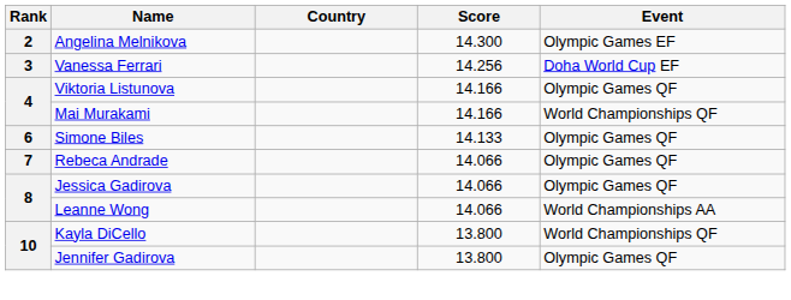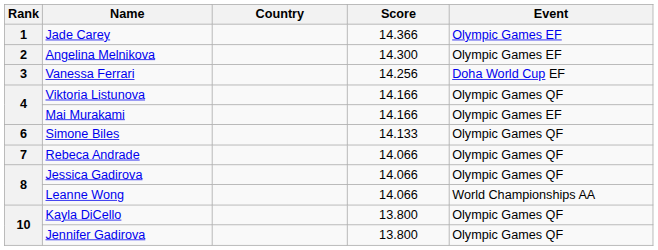 <table class="wikitable sortable" style="width:65%;">
 <tr>
 <th style="text-align:center; width:5%;">Rank</th>
 <th style="text-align:center; width:25%;">Name</th>
 <th style="text-align:center; width:20%;">Country</th>
 <th style="text-align:center; width:15%;">Score</th>
 <th style="text-align:center; width:30%;">Event</th>
+</tr>
+<tr>
+<th>1</th>
+<td><a href='#'>Jade Carey</a></td>
+<td></td>
+<td align=center>14.366</td>
+<td><a href='#'>Olympic Games EF</a></td>
 </tr>
 <tr>
 <th>2</th>
 <td><a href='#'>Angelina Melnikova</a></td>
 <td></td>
 <td align=center>14.300</td>
 <td>Olympic Games EF</td>
 </tr>
 <tr>
 <th>3</th>
 <td><a href='#'>Vanessa Ferrari</a></td>
 <td></td>
 <td align=center>14.256</td>
 <td><a href='#'>Doha World Cup</a> EF</td>
 </tr>
 <tr>
 <th rowspan="2">4</th>
 <td><a href='#'>Viktoria Listunova</a></td>
 <td></td>
 <td align=center>14.166</td>
 <td>Olympic Games QF</td>
 </tr>
 <tr>
 <td><a href='#'>Mai Murakami</a></td>
 <td></td>
 <td align=center>14.166</td>
-<td>World Championships QF</td>
+<td>Olympic Games EF</td>
 </tr>
 <tr>
 <th>6</th>
 <td><a href='#'>Simone Biles</a></td>
 <td></td>
 <td align="center">14.133</td>
 <td>Olympic Games QF</td>
 </tr>
 <tr>
 <th>7</th>
 <td><a href='#'>Rebeca Andrade</a></td>
 <td></td>
 <td align=center>14.066</td>
 <td>Olympic Games QF</td>
 </tr>
 <tr>
 <th rowspan="2">8</th>
 <td><a href='#'>Jessica Gadirova</a></td>
 <td></td>
 <td align="center">14.066</td>
 <td>Olympic Games QF</td>
 </tr>
 <tr>
 <td><a href='#'>Leanne Wong</a></td>
 <td></td>
 <td align="center">14.066</td>
 <td>World Championships AA</td>
 </tr>
 <tr>
 <th rowspan="2">10</th>
 <td><a href='#'>Kayla DiCello</a></td>
 <td></td>
 <td align="center">13.800</td>
-<td>World Championships QF</td>
+<td>Olympic Games QF</td>
 </tr>
 <tr>
 <td><a href='#'>Jennifer Gadirova</a></td>
 <td></td>
 <td align=center>13.800</td>
 <td>Olympic Games QF</td>
 </tr>
 </table>
